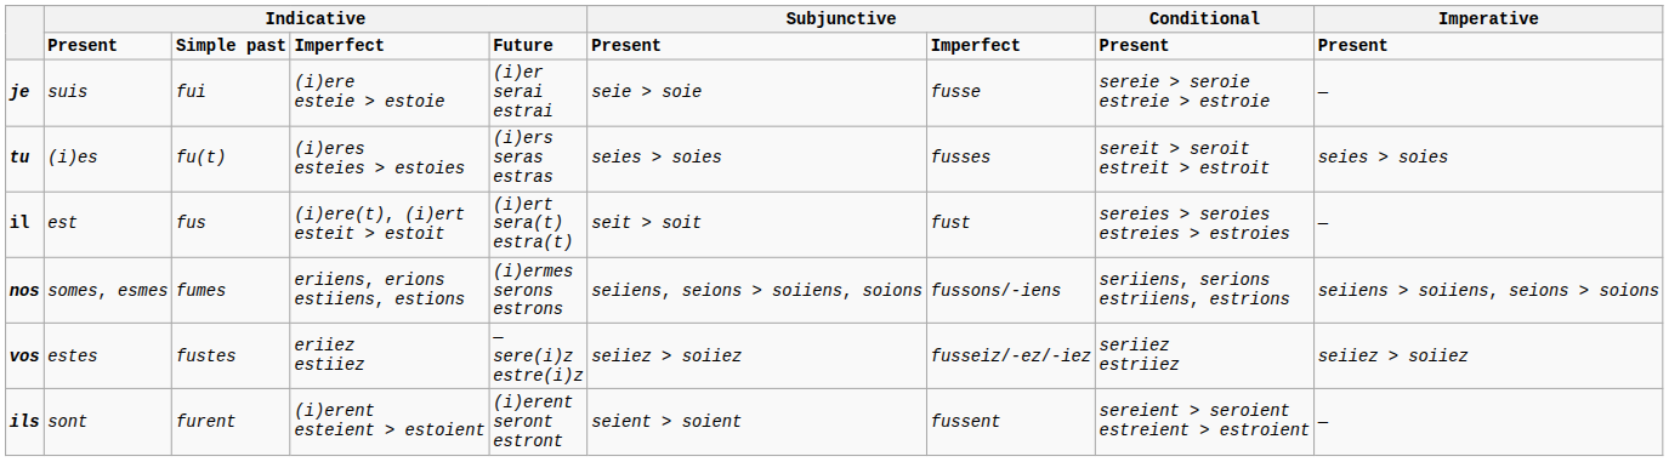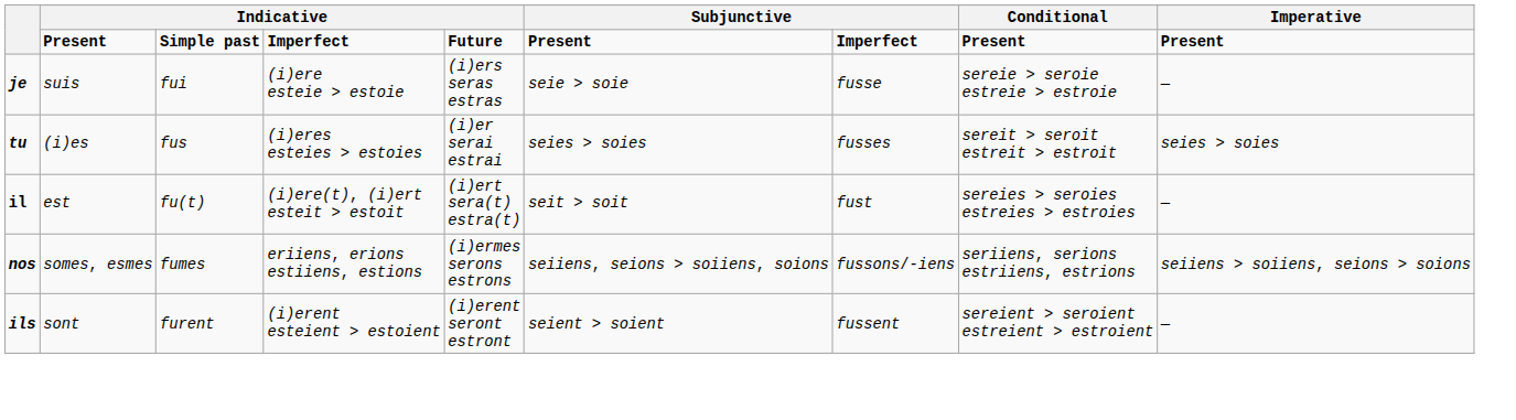 <table class="wikitable">
 <tr>
 <th rowspan="3"> </th>
 </tr>
 <tr>
 <th colspan="4" style="text-align: center;">Indicative</th>
 <th colspan="2" style="text-align: center;">Subjunctive</th>
 <th style="text-align: center;">Conditional</th>
 <th style="text-align: center;">Imperative</th>
 </tr>
 <tr>
 <td><strong>Present</strong></td>
 <td><strong>Simple past</strong></td>
 <td><strong>Imperfect</strong></td>
 <td><strong>Future</strong></td>
 <td><strong>Present</strong></td>
 <td><strong>Imperfect</strong></td>
 <td><strong>Present</strong></td>
 <td><strong>Present</strong></td>
 </tr>
 <tr>
 <td><strong><em>je</em></strong></td>
 <td><em>suis</em></td>
 <td><em>fui</em></td>
 <td><em>(i)ere</em><br><em>esteie</em> > <em>estoie</em></td>
-<td><em>(i)er</em><br><em>serai</em><br><em>estrai</em></td>
+<td><em>(i)ers</em><br><em>seras</em><br><em>estras</em></td>
 <td><em>seie</em> > <em>soie</em></td>
 <td><em>fusse</em></td>
 <td><em>sereie</em> > <em>seroie</em><br><em>estreie</em> > <em>estroie</em></td>
 <td>—</td>
 </tr>
 <tr>
 <td><strong><em>tu</em></strong></td>
 <td><em>(i)es</em></td>
-<td><em>fu(t)</em></td>
+<td><em>fus</em></td>
 <td><em>(i)eres</em><br><em>esteies</em> > <em>estoies</em></td>
-<td><em>(i)ers</em><br><em>seras</em><br><em>estras</em></td>
+<td><em>(i)er</em><br><em>serai</em><br><em>estrai</em></td>
 <td><em>seies</em> > <em>soies</em></td>
 <td><em>fusses</em></td>
 <td><em>sereit</em> > <em>seroit</em><br><em>estreit</em> > <em>estroit</em></td>
 <td><em>seies</em> > <em>soies</em></td>
 </tr>
 <tr>
 <td><strong>il</strong></td>
 <td><em>est</em></td>
-<td><em>fus</em></td>
+<td><em>fu(t)</em></td>
 <td><em>(i)ere(t)</em>, <em>(i)ert</em><br><em>esteit</em> > <em>estoit</em></td>
 <td><em>(i)ert</em><br><em>sera(t)</em><br><em>estra(t)</em></td>
 <td><em>seit</em> > <em>soit</em></td>
 <td><em>fust</em></td>
 <td><em>sereies</em> > <em>seroies</em><br><em>estreies</em> > <em>estroies</em></td>
 <td>—</td>
 </tr>
 <tr>
 <td><strong><em>nos</em></strong></td>
 <td><em>somes</em>, <em>esmes</em></td>
 <td><em>fumes</em></td>
 <td><em>eriiens</em>, <em>erions</em><br><em>estiiens</em>, <em>estions</em></td>
 <td><em>(i)ermes</em><br><em>serons</em><br><em>estrons</em></td>
 <td><em>seiiens</em>, <em>seions</em> > <em>soiiens</em>, <em>soions</em></td>
 <td><em>fussons</em>/<em>-iens</em></td>
 <td><em>seriiens</em>, <em>serions</em><br><em>estriiens</em>, <em>estrions</em></td>
 <td><em>seiiens</em> > <em>soiiens</em>, <em>seions</em> > <em>soions</em></td>
 </tr>
 <tr>
-<td><strong><em>vos</em></strong></td>
-<td><em>estes</em></td>
-<td><em>fustes</em></td>
-<td><em>eriiez</em><br><em>estiiez</em></td>
-<td>—<br><em>sere(i)z</em><br><em>estre(i)z</em></td>
-<td><em>seiiez</em> > <em>soiiez</em></td>
-<td><em>fusseiz</em>/<em>-ez</em>/<em>-iez</em></td>
-<td><em>seriiez</em><br><em>estriiez</em></td>
-<td><em>seiiez</em> > <em>soiiez</em></td>
-</tr>
-<tr>
 <td><strong><em>ils</em></strong></td>
 <td><em>sont</em></td>
 <td><em>furent</em></td>
 <td><em>(i)erent</em><br><em>esteient</em> > <em>estoient</em></td>
 <td><em>(i)erent</em><br><em>seront</em><br><em>estront</em></td>
 <td><em>seient</em> > <em>soient</em></td>
 <td><em>fussent</em></td>
 <td><em>sereient</em> > <em>seroient</em><br><em>estreient</em> > <em>estroient</em></td>
 <td>—</td>
 </tr>
 </table>
